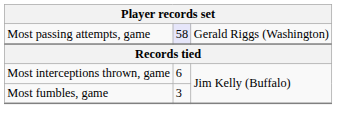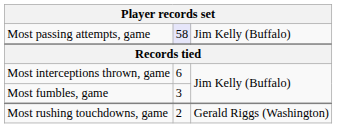 <table class="wikitable">
 <tr>
 <th colspan=3>Player records set</th>
 </tr>
 <tr style="border-bottom: 2px solid gray">
 <td>Most passing attempts, game</td>
 <td style="background: lavender;">58</td>
-<td>Gerald Riggs (Washington)</td>
+<td>Jim Kelly (Buffalo)</td>
 </tr>
 <tr>
 <th colspan=3>Records tied</th>
 </tr>
 <tr>
 <td>Most interceptions thrown, game</td>
 <td>6</td>
 <td rowspan=2>Jim Kelly (Buffalo)</td>
 </tr>
 <tr style="border-bottom: 2px solid gray">
 <td>Most fumbles, game</td>
 <td>3</td>
 </tr>
+<tr>
+<td>Most rushing touchdowns, game</td>
+<td>2</td>
+<td>Gerald Riggs (Washington)</td>
+</tr>
 </table>
